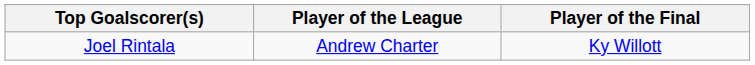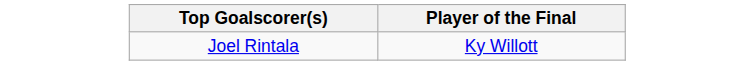 <table class=wikitable style="margin:auto; text-align:center">
 <tr>
 <th style="width: 220px;">Top Goalscorer(s)</th>
-<th style="width: 220px;">Player of the League</th>
 <th style="width: 220px;">Player of the Final</th>
 </tr>
 <tr>
 <td> <a href='#'>Joel Rintala</a></td>
-<td> <a href='#'>Andrew Charter</a></td>
 <td> <a href='#'>Ky Willott</a></td>
 </tr>
 </table>
